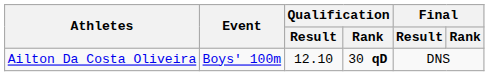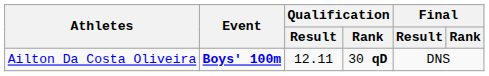 <table class="wikitable" border="1" style="font-size:90%">
 <tr>
 <th rowspan=2>Athletes</th>
 <th rowspan=2>Event</th>
 <th colspan=2>Qualification</th>
 <th colspan=2>Final</th>
 </tr>
 <tr>
 <th>Result</th>
 <th>Rank</th>
 <th>Result</th>
 <th>Rank</th>
 </tr>
 <tr>
 <td><a href='#'>Ailton Da Costa Oliveira</a></td>
-<td><a href='#'>Boys' 100m</a></td>
-<td align=center>12.10</td>
+<td><strong><a href='#'>Boys' 100m</a></strong></td>
+<td align=center>12.11</td>
 <td align=center>30 <strong>qD</strong></td>
 <td align=center colspan="2">DNS</td>
 </tr>
 </table>
